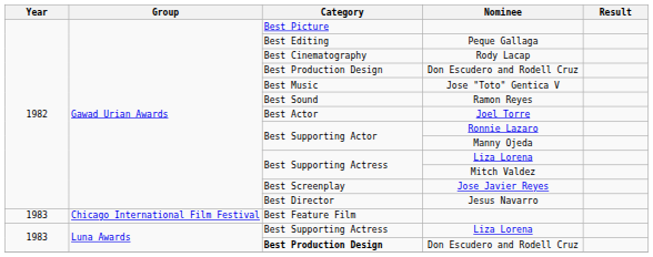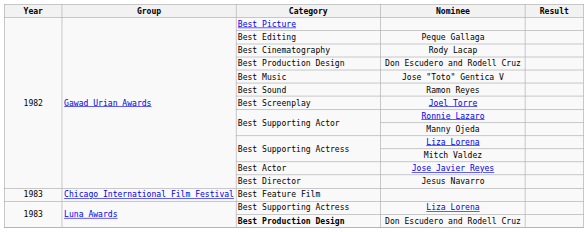 <table | class="wikitable sortable">
 <tr>
 <th width="10%">Year</th>
 <th width="30%">Group</th>
 <th width="25%">Category</th>
 <th width="25%">Nominee</th>
 <th width="10%">Result</th>
 </tr>
 <tr>
 <td rowspan="13" align="center">1982</td>
 <td rowspan="13" align="left"><a href='#'>Gawad Urian Awards</a></td>
 <td align="left"><a href='#'>Best Picture</a></td>
 <td align="center"></td>
 <td></td>
 </tr>
 <tr>
 <td align="left">Best Editing</td>
 <td align="center">Peque Gallaga</td>
 <td></td>
 </tr>
 <tr>
 <td align="left">Best Cinematography</td>
 <td align="center">Rody Lacap</td>
 <td></td>
 </tr>
 <tr>
 <td align="left">Best Production Design</td>
 <td align="center">Don Escudero and Rodell Cruz</td>
 <td></td>
 </tr>
 <tr>
 <td align="left">Best Music</td>
 <td align="center">Jose "Toto" Gentica V</td>
 <td></td>
 </tr>
 <tr>
 <td align="left">Best Sound</td>
 <td align="center">Ramon Reyes</td>
 <td></td>
 </tr>
 <tr>
-<td align="left">Best Actor</td>
+<td align="left">Best Screenplay</td>
 <td align="center"><a href='#'>Joel Torre</a></td>
 <td></td>
 </tr>
 <tr>
 <td rowspan="2" align="left">Best Supporting Actor</td>
 <td align="center"><a href='#'>Ronnie Lazaro</a></td>
 <td></td>
 </tr>
 <tr>
 <td align="center">Manny Ojeda</td>
 <td></td>
 </tr>
 <tr>
 <td rowspan="2" align="left">Best Supporting Actress</td>
 <td align="center"><a href='#'>Liza Lorena</a></td>
 <td></td>
 </tr>
 <tr>
 <td align="center">Mitch Valdez</td>
 <td></td>
 </tr>
 <tr>
-<td align="left">Best Screenplay</td>
+<td align="left">Best Actor</td>
 <td align="center"><a href='#'>Jose Javier Reyes</a></td>
 <td></td>
 </tr>
 <tr>
 <td align="left">Best Director</td>
 <td align="center">Jesus Navarro</td>
 <td></td>
 </tr>
 <tr>
 <td align="center">1983</td>
 <td align="left"><a href='#'>Chicago International Film Festival</a></td>
 <td align="left">Best Feature Film</td>
 <td align="center"></td>
 <td></td>
 </tr>
 <tr>
 <td rowspan="2" align="center">1983</td>
 <td rowspan="2" align="left"><a href='#'>Luna Awards</a></td>
 <td align="left">Best Supporting Actress</td>
 <td align="center"><a href='#'>Liza Lorena</a></td>
 <td></td>
 </tr>
 <tr>
 <td align="left"><strong>Best Production Design</strong></td>
 <td align="center">Don Escudero and Rodell Cruz</td>
 <td></td>
 </tr>
 <tr>
 </tr>
 </table>
